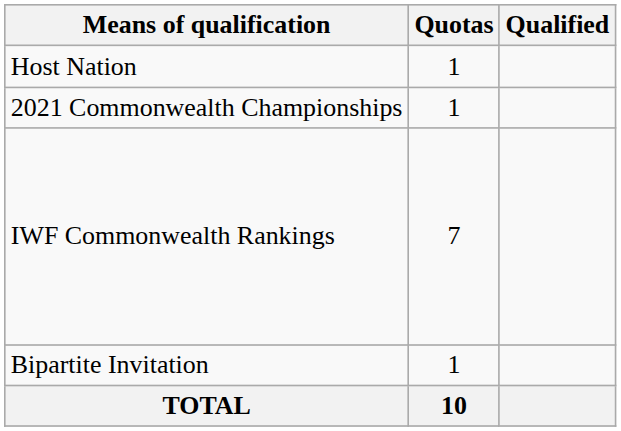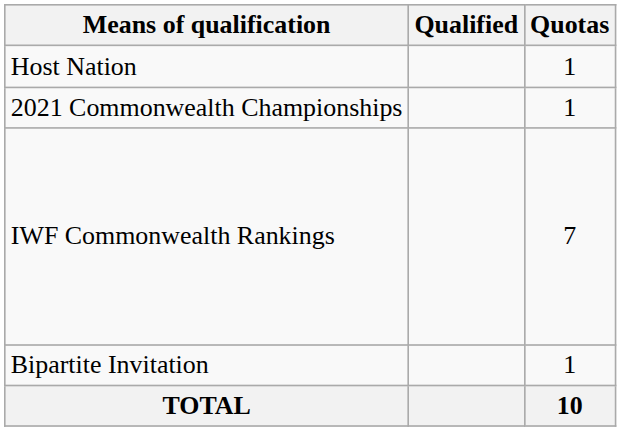 <table class = "wikitable">
 <tr>
 <th>Means of qualification</th>
+<th>Qualified</th>
 <th>Quotas</th>
-<th>Qualified</th>
 </tr>
 <tr>
 <td>Host Nation</td>
+<td></td>
 <td align="center">1</td>
-<td></td>
 </tr>
 <tr>
 <td>2021 Commonwealth Championships</td>
+<td></td>
 <td align="center">1</td>
-<td></td>
 </tr>
 <tr>
 <td>IWF Commonwealth Rankings</td>
+<td><s></s><br><br><br><br><br><br><br></td>
 <td align="center">7</td>
-<td><s></s><br><br><br><br><br><br><br></td>
 </tr>
 <tr>
 <td>Bipartite Invitation</td>
+<td></td>
 <td align="center">1</td>
-<td></td>
 </tr>
 <tr>
 <th>TOTAL</th>
+<th></th>
 <th>10</th>
-<th></th>
 </tr>
 </table>
